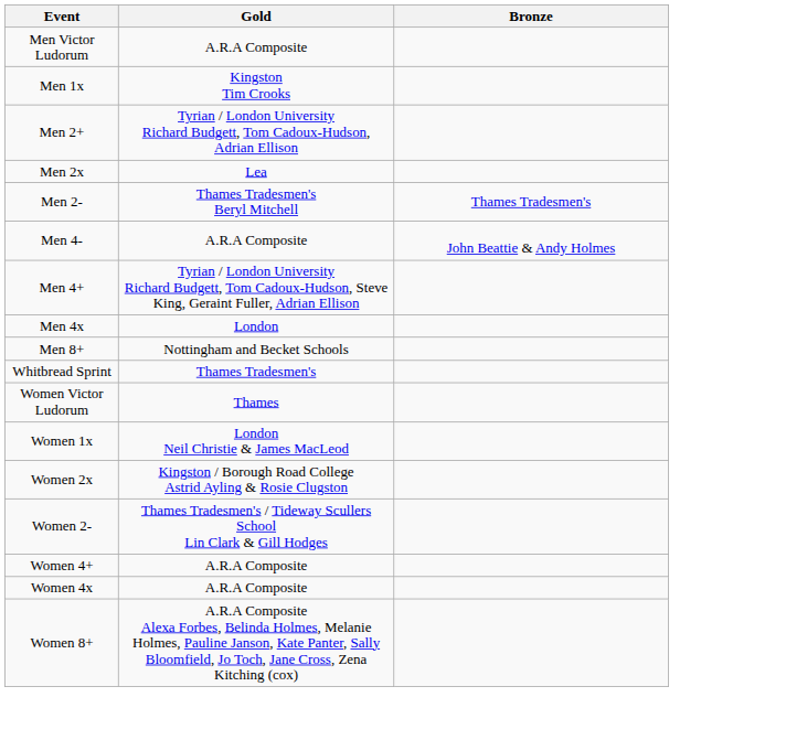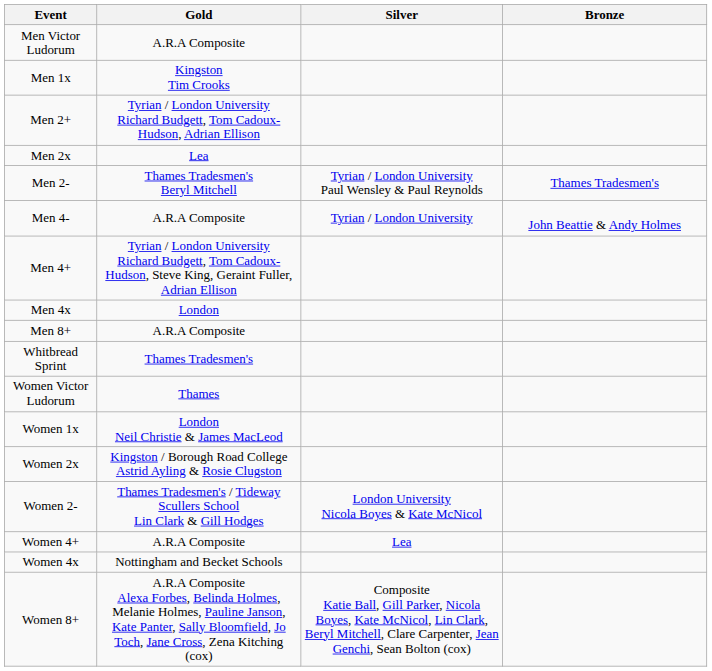 <table class="wikitable" style="text-align:center">
 <tr>
 <th width=120>Event</th>
 <th width=300>Gold</th>
+<th width=300>Silver</th>
 <th width=300>Bronze</th>
 </tr>
 <tr>
 <td>Men Victor Ludorum</td>
 <td>A.R.A Composite</td>
 <td></td>
+<td></td>
 </tr>
 <tr>
 <td>Men 1x</td>
 <td><a href='#'>Kingston</a><br><a href='#'>Tim Crooks</a></td>
+<td></td>
 <td></td>
 </tr>
 <tr>
 <td>Men 2+</td>
 <td><a href='#'>Tyrian</a> / <a href='#'>London University</a> <br><a href='#'>Richard Budgett</a>, <a href='#'>Tom Cadoux-Hudson</a>, <a href='#'>Adrian Ellison</a></td>
 <td></td>
+<td></td>
 </tr>
 <tr>
 <td>Men 2x</td>
 <td><a href='#'>Lea</a></td>
 <td></td>
+<td></td>
 </tr>
 <tr>
 <td>Men 2-</td>
 <td><a href='#'>Thames Tradesmen's</a><br><a href='#'>Beryl Mitchell</a></td>
+<td><a href='#'>Tyrian</a> / <a href='#'>London University</a><br>Paul Wensley & Paul Reynolds</td>
 <td><a href='#'>Thames Tradesmen's</a></td>
 </tr>
 <tr>
 <td>Men 4-</td>
 <td>A.R.A Composite</td>
+<td><a href='#'>Tyrian</a> / <a href='#'>London University</a></td>
 <td><br><a href='#'>John Beattie</a> & <a href='#'>Andy Holmes</a></td>
 </tr>
 <tr>
 <td>Men 4+</td>
 <td><a href='#'>Tyrian</a> / <a href='#'>London University</a><br><a href='#'>Richard Budgett</a>, <a href='#'>Tom Cadoux-Hudson</a>, Steve King, Geraint Fuller, <a href='#'>Adrian Ellison</a></td>
 <td></td>
+<td></td>
 </tr>
 <tr>
 <td>Men 4x</td>
 <td><a href='#'>London</a></td>
 <td></td>
+<td></td>
 </tr>
 <tr>
 <td>Men 8+</td>
-<td>Nottingham and Becket Schools</td>
+<td>A.R.A Composite</td>
+<td></td>
 <td></td>
 </tr>
 <tr>
 <td>Whitbread Sprint</td>
 <td><a href='#'>Thames Tradesmen's</a></td>
 <td></td>
+<td></td>
 </tr>
 <tr>
 <td>Women Victor Ludorum</td>
 <td><a href='#'>Thames</a></td>
+<td></td>
 <td></td>
 </tr>
 <tr>
 <td>Women 1x</td>
 <td><a href='#'>London</a><br><a href='#'>Neil Christie</a> & <a href='#'>James MacLeod</a></td>
 <td></td>
+<td></td>
 </tr>
 <tr>
 <td>Women 2x</td>
 <td><a href='#'>Kingston</a> / Borough Road College<br><a href='#'>Astrid Ayling</a> & <a href='#'>Rosie Clugston</a></td>
 <td></td>
+<td></td>
 </tr>
 <tr>
 <td>Women 2-</td>
 <td><a href='#'>Thames Tradesmen's</a> / <a href='#'>Tideway Scullers School</a><br><a href='#'>Lin Clark</a> & <a href='#'>Gill Hodges</a></td>
+<td><a href='#'>London University</a><br><a href='#'>Nicola Boyes</a> & <a href='#'>Kate McNicol</a></td>
 <td></td>
 </tr>
 <tr>
 <td>Women 4+</td>
 <td>A.R.A Composite</td>
+<td><a href='#'>Lea</a></td>
 <td></td>
 </tr>
 <tr>
 <td>Women 4x</td>
-<td>A.R.A Composite</td>
+<td>Nottingham and Becket Schools</td>
+<td></td>
 <td></td>
 </tr>
 <tr>
 <td>Women 8+</td>
 <td>A.R.A Composite<br><a href='#'>Alexa Forbes</a>, <a href='#'>Belinda Holmes</a>, Melanie Holmes, <a href='#'>Pauline Janson</a>, <a href='#'>Kate Panter</a>, <a href='#'>Sally Bloomfield</a>, <a href='#'>Jo Toch</a>, <a href='#'>Jane Cross</a>, Zena Kitching (cox)</td>
+<td>Composite<br><a href='#'>Katie Ball</a>, <a href='#'>Gill Parker</a>, <a href='#'>Nicola Boyes</a>, <a href='#'>Kate McNicol</a>, <a href='#'>Lin Clark</a>, <a href='#'>Beryl Mitchell</a>, Clare Carpenter, <a href='#'>Jean Genchi</a>, Sean Bolton (cox)</td>
 <td></td>
 </tr>
 </table>
